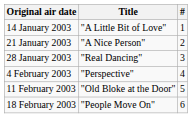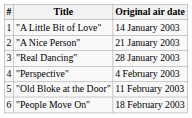 <table class="wikitable" border="1">
 <tr>
+<th>#</th>
+<th>Title</th>
 <th>Original air date</th>
-<th>Title</th>
-<th>#</th>
 </tr>
 <tr>
+<td>1</td>
+<td>"A Little Bit of Love"</td>
 <td>14 January 2003</td>
-<td>"A Little Bit of Love"</td>
-<td>1</td>
 </tr>
 <tr>
+<td>2</td>
+<td>"A Nice Person"</td>
 <td>21 January 2003</td>
-<td>"A Nice Person"</td>
-<td>2</td>
 </tr>
 <tr>
+<td>3</td>
+<td>"Real Dancing"</td>
 <td>28 January 2003</td>
-<td>"Real Dancing"</td>
-<td>3</td>
 </tr>
 <tr>
+<td>4</td>
+<td>"Perspective"</td>
 <td>4 February 2003</td>
-<td>"Perspective"</td>
-<td>4</td>
 </tr>
 <tr>
+<td>5</td>
+<td>"Old Bloke at the Door"</td>
 <td>11 February 2003</td>
-<td>"Old Bloke at the Door"</td>
-<td>5</td>
 </tr>
 <tr>
+<td>6</td>
+<td>"People Move On"</td>
 <td>18 February 2003</td>
-<td>"People Move On"</td>
-<td>6</td>
 </tr>
 </table>
